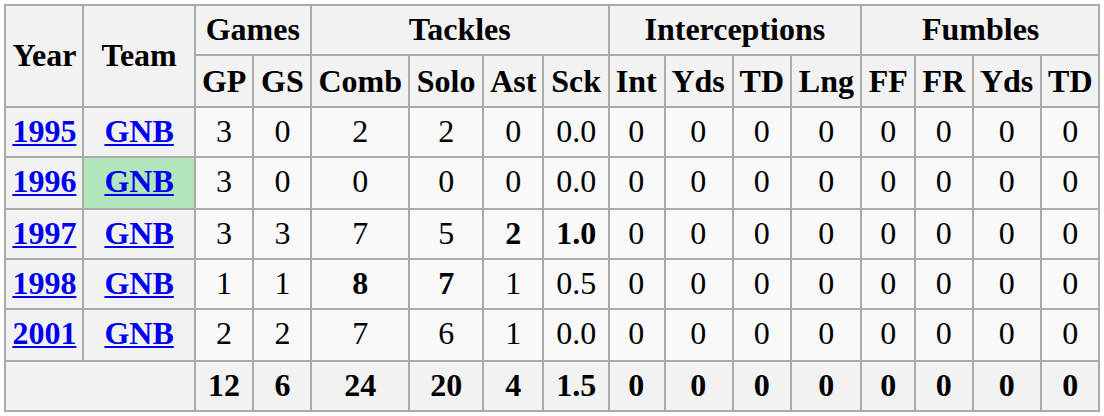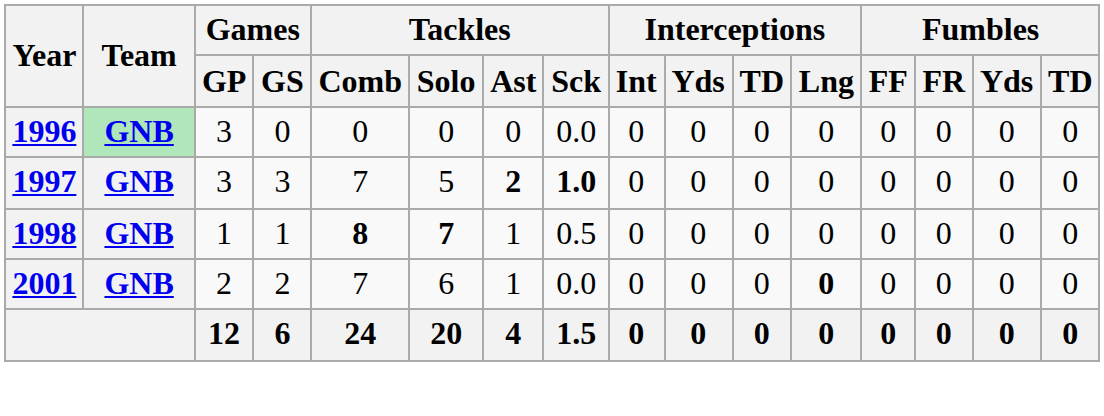 <table class="wikitable" style="text-align:center">
 <tr>
 <th rowspan="2">Year</th>
 <th rowspan="2">Team</th>
 <th colspan="2">Games</th>
 <th colspan="4">Tackles</th>
 <th colspan="4">Interceptions</th>
 <th colspan="4">Fumbles</th>
 </tr>
 <tr>
 <th>GP</th>
 <th>GS</th>
 <th>Comb</th>
 <th>Solo</th>
 <th>Ast</th>
 <th>Sck</th>
 <th>Int</th>
 <th>Yds</th>
 <th>TD</th>
 <th>Lng</th>
 <th>FF</th>
 <th>FR</th>
 <th>Yds</th>
 <th>TD</th>
-</tr>
-<tr>
-<th><a href='#'>1995</a></th>
-<th><a href='#'>GNB</a></th>
-<td>3</td>
-<td>0</td>
-<td>2</td>
-<td>2</td>
-<td>0</td>
-<td>0.0</td>
-<td>0</td>
-<td>0</td>
-<td>0</td>
-<td>0</td>
-<td>0</td>
-<td>0</td>
-<td>0</td>
-<td>0</td>
 </tr>
 <tr>
 <th><a href='#'>1996</a></th>
 <th style="background:#afe6ba; width:3em;"><a href='#'>GNB</a></th>
 <td>3</td>
 <td>0</td>
 <td>0</td>
 <td>0</td>
 <td>0</td>
 <td>0.0</td>
 <td>0</td>
 <td>0</td>
 <td>0</td>
 <td>0</td>
 <td>0</td>
 <td>0</td>
 <td>0</td>
 <td>0</td>
 </tr>
 <tr>
 <th><a href='#'>1997</a></th>
 <th><a href='#'>GNB</a></th>
 <td>3</td>
 <td>3</td>
 <td>7</td>
 <td>5</td>
 <td><strong>2</strong></td>
 <td><strong>1.0</strong></td>
 <td>0</td>
 <td>0</td>
 <td>0</td>
 <td>0</td>
 <td>0</td>
 <td>0</td>
 <td>0</td>
 <td>0</td>
 </tr>
 <tr>
 <th><a href='#'>1998</a></th>
 <th><a href='#'>GNB</a></th>
 <td>1</td>
 <td>1</td>
 <td><strong>8</strong></td>
 <td><strong>7</strong></td>
 <td>1</td>
 <td>0.5</td>
 <td>0</td>
 <td>0</td>
 <td>0</td>
 <td>0</td>
 <td>0</td>
 <td>0</td>
 <td>0</td>
 <td>0</td>
 </tr>
 <tr>
 <th><a href='#'>2001</a></th>
 <th><a href='#'>GNB</a></th>
 <td>2</td>
 <td>2</td>
 <td>7</td>
 <td>6</td>
 <td>1</td>
 <td>0.0</td>
 <td>0</td>
 <td>0</td>
 <td>0</td>
-<td>0</td>
+<td><strong>0</strong></td>
 <td>0</td>
 <td>0</td>
 <td>0</td>
 <td>0</td>
 </tr>
 <tr>
 <th colspan="2"></th>
 <th>12</th>
 <th>6</th>
 <th>24</th>
 <th>20</th>
 <th>4</th>
 <th>1.5</th>
 <th>0</th>
 <th>0</th>
 <th>0</th>
 <th>0</th>
 <th>0</th>
 <th>0</th>
 <th>0</th>
 <th>0</th>
 </tr>
 </table>
